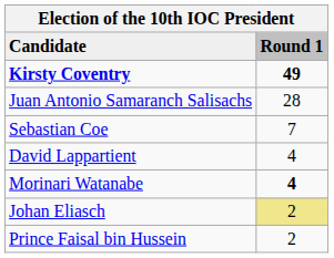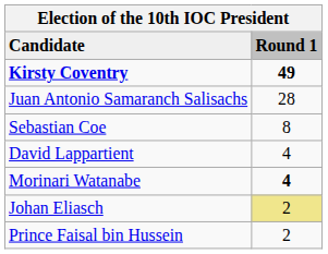 <table class=wikitable>
 <tr style="background:#efefef;">
 <th colspan="6">Election of the 10th IOC President</th>
 </tr>
 <tr style="background:#efefef;">
 <td><strong>Candidate</strong></td>
 <td style="background:silver;"><strong>Round 1</strong></td>
 </tr>
 <tr>
 <td> <strong><a href='#'>Kirsty Coventry</a></strong></td>
 <td style="text-align:center;"><strong>49</strong></td>
 </tr>
 <tr>
 <td> <a href='#'>Juan Antonio Samaranch Salisachs</a></td>
 <td style="text-align:center;">28</td>
 </tr>
 <tr>
 <td> <a href='#'>Sebastian Coe</a></td>
-<td style="text-align:center;">7</td>
+<td style="text-align:center;">8</td>
 </tr>
 <tr>
 <td> <a href='#'>David Lappartient</a></td>
 <td style="text-align:center;">4</td>
 </tr>
 <tr>
 <td> <a href='#'>Morinari Watanabe</a></td>
 <td style="text-align:center;"><strong>4</strong></td>
 </tr>
 <tr>
 <td> <a href='#'>Johan Eliasch</a></td>
 <td style="background: khaki; text-align:center;">2</td>
 </tr>
 <tr>
 <td> <a href='#'>Prince Faisal bin Hussein</a></td>
 <td style="text-align:center;">2</td>
 </tr>
 </table>
